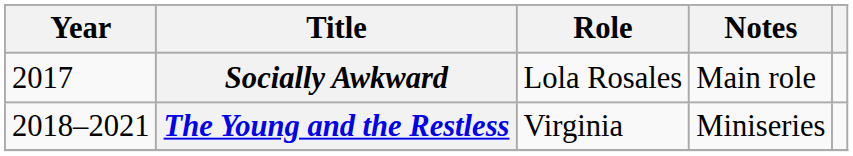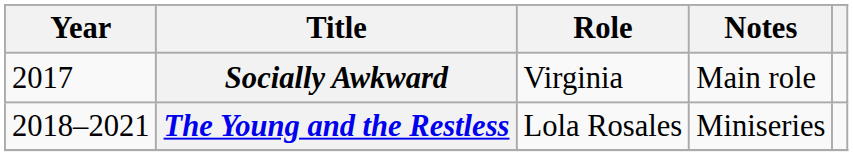 <table class="wikitable plainrowheaders">
 <tr>
 <th>Year</th>
 <th>Title</th>
 <th>Role</th>
 <th>Notes</th>
 <th></th>
 </tr>
 <tr>
 <td>2017</td>
 <th scope="row"><em>Socially Awkward</em></th>
-<td>Lola Rosales</td>
+<td>Virginia</td>
 <td>Main role</td>
 <td align="center"></td>
 </tr>
 <tr>
 <td>2018–2021</td>
 <th scope="row"><em><a href='#'>The Young and the Restless</a></em></th>
-<td>Virginia</td>
+<td>Lola Rosales</td>
 <td>Miniseries</td>
 <td align="center"></td>
 </tr>
 <tr>
 </tr>
 </table>
